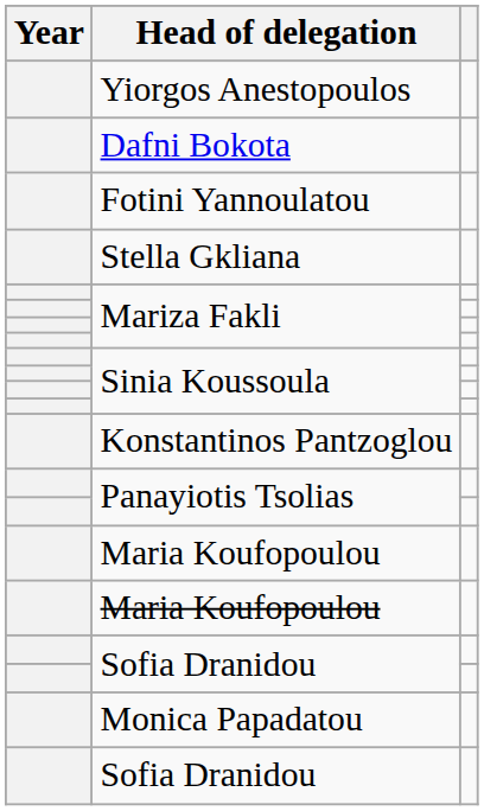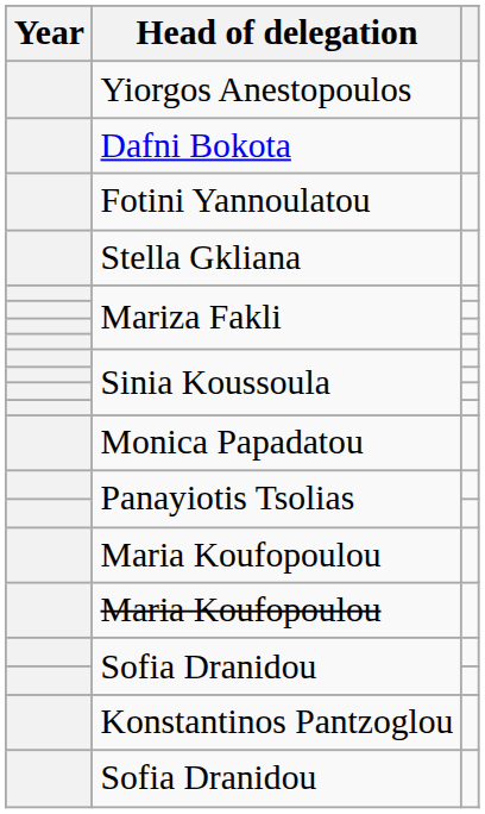 <table class="wikitable plainrowheaders">
 <tr>
 <th>Year</th>
 <th>Head of delegation</th>
 <th></th>
 </tr>
 <tr>
 <th scope="row"></th>
 <td>Yiorgos Anestopoulos</td>
 <td></td>
 </tr>
 <tr>
 <th scope="row"></th>
 <td><a href='#'>Dafni Bokota</a></td>
 <td></td>
 </tr>
 <tr>
 <th scope="row"></th>
 <td>Fotini Yannoulatou</td>
 <td></td>
 </tr>
 <tr>
 <th scope="row"></th>
 <td>Stella Gkliana</td>
 <td></td>
 </tr>
 <tr>
 <th scope="row"></th>
 <td rowspan=4>Mariza Fakli</td>
 <td></td>
 </tr>
 <tr>
 <th scope="row"></th>
 <td></td>
 </tr>
 <tr>
 <th scope="row"></th>
 <td></td>
 </tr>
 <tr>
 <th scope="row"></th>
 <td></td>
 </tr>
 <tr>
 <th scope="row"></th>
 <td rowspan=4>Sinia Koussoula</td>
 <td></td>
 </tr>
 <tr>
 <th scope="row"></th>
 <td></td>
 </tr>
 <tr>
 <th scope="row"></th>
 <td></td>
 </tr>
 <tr>
 <th scope="row"></th>
 <td></td>
 </tr>
 <tr>
 <th scope="row"></th>
-<td>Konstantinos Pantzoglou</td>
+<td>Monica Papadatou</td>
 <td></td>
 </tr>
 <tr>
 <th scope="row"></th>
 <td rowspan=2>Panayiotis Tsolias</td>
 <td></td>
 </tr>
 <tr>
 <th scope="row"></th>
 <td></td>
 </tr>
 <tr>
 <th scope="row"></th>
 <td>Maria Koufopoulou</td>
 <td></td>
 </tr>
 <tr>
 <th scope="row"><s></s></th>
 <td><s>Maria Koufopoulou</s></td>
 <td></td>
 </tr>
 <tr>
 <th scope="row"></th>
 <td rowspan=2>Sofia Dranidou</td>
 <td></td>
 </tr>
 <tr>
 <th scope="row"></th>
 <td></td>
 </tr>
 <tr>
 <th scope="row"></th>
-<td>Monica Papadatou</td>
+<td>Konstantinos Pantzoglou</td>
 <td></td>
 </tr>
 <tr>
 <th scope="row"></th>
 <td>Sofia Dranidou</td>
 <td></td>
 </tr>
 </table>
